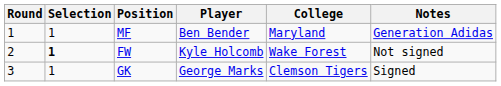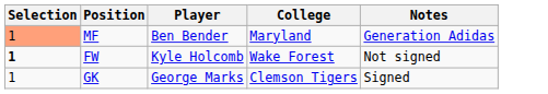 <table class="wikitable">
 <tr>
-<th>Round</th>
 <th>Selection</th>
 <th>Position</th>
 <th>Player</th>
 <th>College</th>
 <th>Notes</th>
 </tr>
 <tr>
-<td>1</td>
-<td>1</td>
+<td style="background: lightsalmon;">1</td>
 <td><a href='#'>MF</a></td>
 <td> <a href='#'>Ben Bender</a></td>
 <td><a href='#'>Maryland</a></td>
 <td><a href='#'>Generation Adidas</a></td>
 </tr>
 <tr>
-<td>2</td>
 <td><strong>1</strong></td>
 <td><a href='#'>FW</a></td>
 <td> <a href='#'>Kyle Holcomb</a></td>
 <td><a href='#'>Wake Forest</a></td>
 <td>Not signed</td>
 </tr>
 <tr>
-<td>3</td>
 <td>1</td>
 <td><a href='#'>GK</a></td>
 <td> <a href='#'>George Marks</a></td>
 <td><a href='#'>Clemson Tigers</a></td>
 <td>Signed</td>
 </tr>
 </table>
